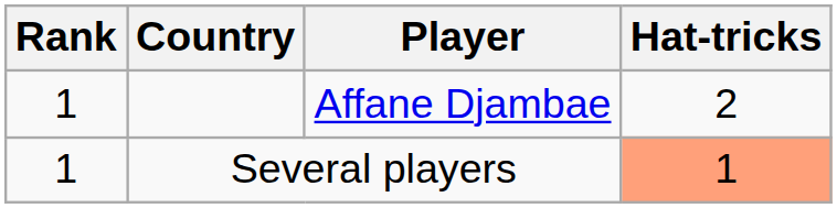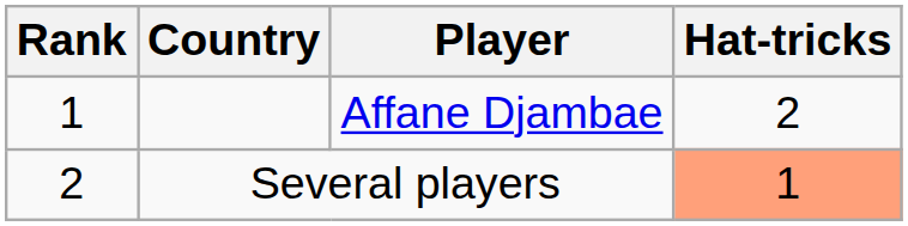 <table class="wikitable" style="text-align:center;">
 <tr>
 <th>Rank</th>
 <th>Country</th>
 <th>Player</th>
 <th>Hat-tricks</th>
 </tr>
 <tr>
 <td>1</td>
 <td></td>
 <td><a href='#'>Affane Djambae</a></td>
 <td>2</td>
 </tr>
 <tr>
-<td>1</td>
+<td>2</td>
 <td colspan=2>Several players</td>
 <td style="background: lightsalmon;">1</td>
 </tr>
 </table>
